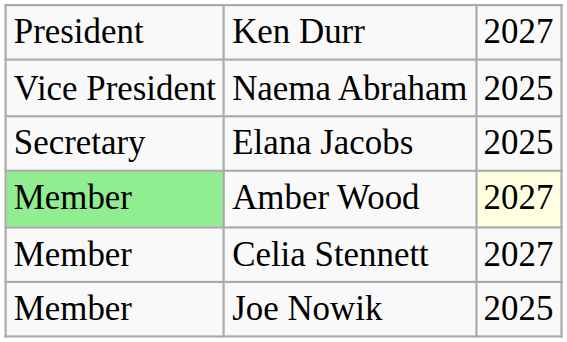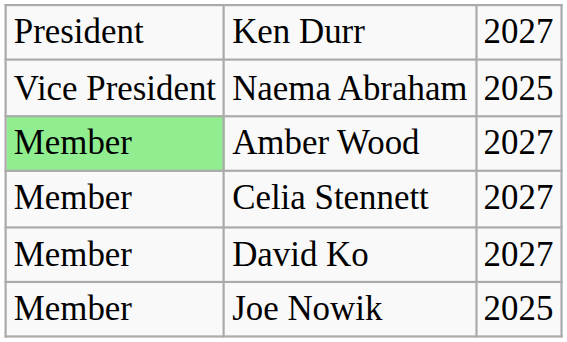 <table class="wikitable" style="margin: 1em auto 1em auto">
 <tr>
 <td>President</td>
 <td>Ken Durr</td>
 <td>2027</td>
 </tr>
 <tr>
 <td>Vice President</td>
 <td>Naema Abraham</td>
 <td>2025</td>
 </tr>
 <tr>
-<td>Secretary</td>
-<td>Elana Jacobs</td>
-<td>2025</td>
-</tr>
-<tr>
 <td style="background: lightgreen;">Member</td>
 <td>Amber Wood</td>
-<td style="background: lightyellow;">2027</td>
+<td>2027</td>
 </tr>
 <tr>
 <td>Member</td>
 <td>Celia Stennett</td>
 <td>2027</td>
 </tr>
 <tr>
 <td>Member</td>
+<td>David Ko</td>
+<td>2027</td>
+</tr>
+<tr>
+<td>Member</td>
 <td>Joe Nowik</td>
 <td>2025</td>
 </tr>
 </table>
